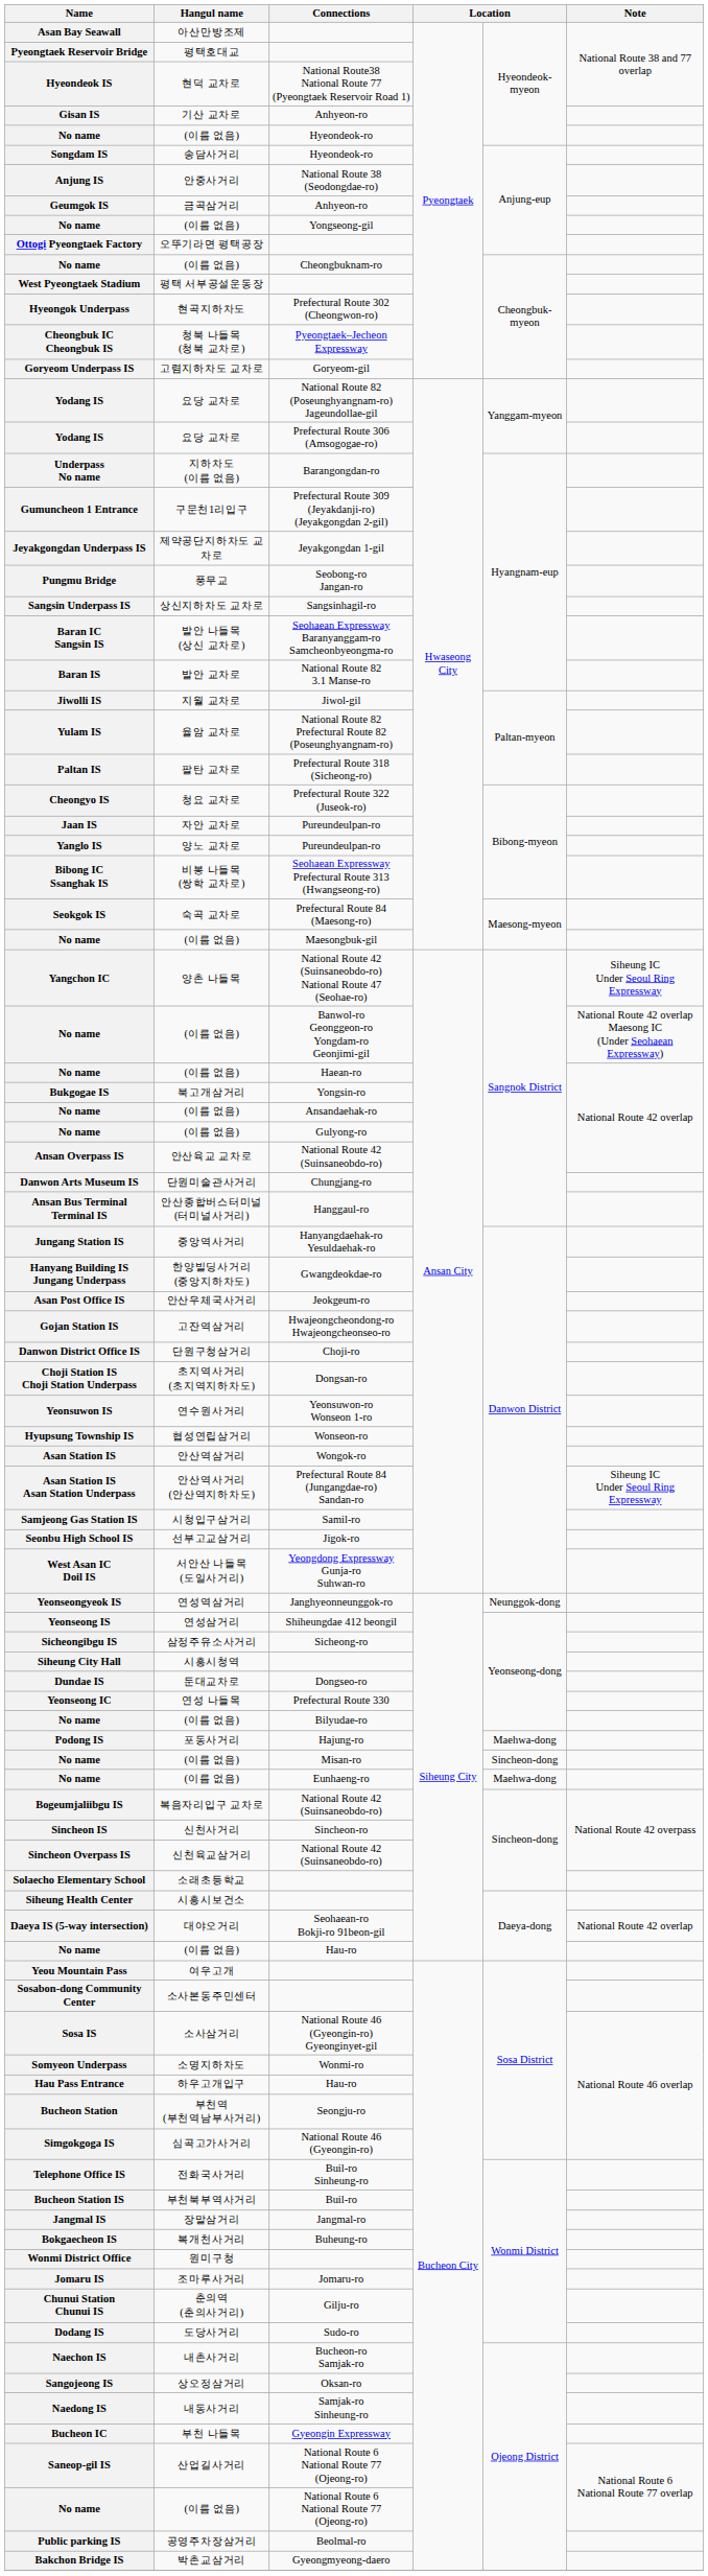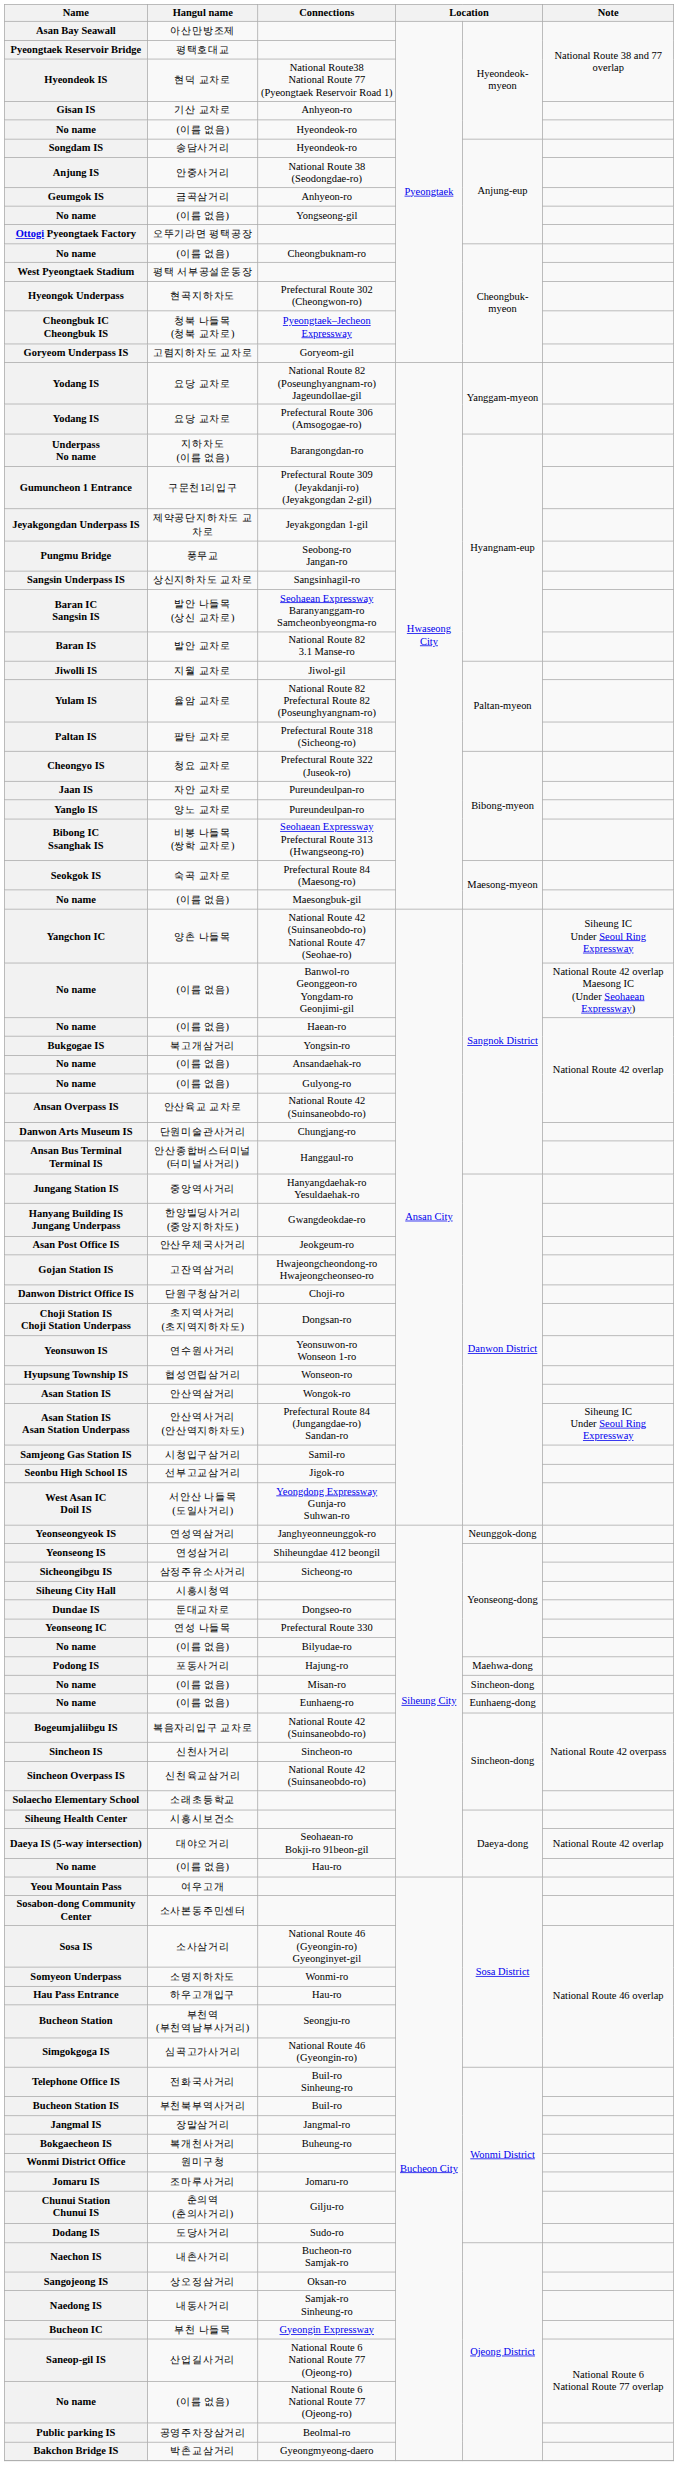 <table class="wikitable" style="font-size: 85%; text-align: center;">
 <tr>
 <th>Name</th>
 <th>Hangul name</th>
 <th>Connections</th>
 <th colspan="2">Location</th>
 <th>Note</th>
 </tr>
 <tr>
 <th>Asan Bay Seawall</th>
 <td>아산만방조제</td>
 <td></td>
 <td rowspan=15><a href='#'>Pyeongtaek</a></td>
 <td rowspan=5>Hyeondeok-myeon</td>
 <td rowspan=3>National Route 38 and 77 overlap</td>
 </tr>
 <tr>
 <th>Pyeongtaek Reservoir Bridge</th>
 <td>평택호대교</td>
 <td></td>
 </tr>
 <tr>
 <th>Hyeondeok IS</th>
 <td>현덕 교차로</td>
 <td>National Route38<br>National Route 77<br>(Pyeongtaek Reservoir Road 1)</td>
 </tr>
 <tr>
 <th>Gisan IS</th>
 <td>기산 교차로</td>
 <td>Anhyeon-ro</td>
 <td></td>
 </tr>
 <tr>
 <th>No name</th>
 <td>(이름 없음)</td>
 <td>Hyeondeok-ro</td>
 <td></td>
 </tr>
 <tr>
 <th>Songdam IS</th>
 <td>송담사거리</td>
 <td>Hyeondeok-ro</td>
 <td rowspan=5>Anjung-eup</td>
 <td></td>
 </tr>
 <tr>
 <th>Anjung IS</th>
 <td>안중사거리</td>
 <td>National Route 38<br>(Seodongdae-ro)</td>
 <td></td>
 </tr>
 <tr>
 <th>Geumgok IS</th>
 <td>금곡삼거리</td>
 <td>Anhyeon-ro</td>
 <td></td>
 </tr>
 <tr>
 <th>No name</th>
 <td>(이름 없음)</td>
 <td>Yongseong-gil</td>
 <td></td>
 </tr>
 <tr>
 <th><a href='#'>Ottogi</a> Pyeongtaek Factory</th>
 <td>오뚜기라면 평택공장</td>
 <td></td>
 <td></td>
 </tr>
 <tr>
 <th>No name</th>
 <td>(이름 없음)</td>
 <td>Cheongbuknam-ro</td>
 <td rowspan=5>Cheongbuk-myeon</td>
 <td></td>
 </tr>
 <tr>
 <th>West Pyeongtaek Stadium</th>
 <td>평택 서부공설운동장</td>
 <td></td>
 <td></td>
 </tr>
 <tr>
 <th>Hyeongok Underpass</th>
 <td>현곡지하차도</td>
 <td>Prefectural Route 302<br>(Cheongwon-ro)</td>
 <td></td>
 </tr>
 <tr>
 <th>Cheongbuk IC <br>Cheongbuk IS</th>
 <td>청북 나들목<br>(청북 교차로)</td>
 <td><a href='#'>Pyeongtaek–Jecheon Expressway</a></td>
 <td></td>
 </tr>
 <tr>
 <th>Goryeom Underpass IS</th>
 <td>고렴지하차도 교차로</td>
 <td>Goryeom-gil</td>
 <td></td>
 </tr>
 <tr>
 <th>Yodang IS</th>
 <td>요당 교차로</td>
 <td>National Route 82<br>(Poseunghyangnam-ro)<br>Jageundollae-gil</td>
 <td rowspan=18><a href='#'>Hwaseong City</a></td>
 <td rowspan=2>Yanggam-myeon</td>
 <td></td>
 </tr>
 <tr>
 <th>Yodang IS</th>
 <td>요당 교차로</td>
 <td>Prefectural Route 306<br>(Amsogogae-ro)</td>
 <td></td>
 </tr>
 <tr>
 <th>Underpass<br>No name</th>
 <td>지하차도<br>(이름 없음)</td>
 <td>Barangongdan-ro</td>
 <td rowspan=7>Hyangnam-eup</td>
 <td></td>
 </tr>
 <tr>
 <th>Gumuncheon 1 Entrance</th>
 <td>구문천1리입구</td>
 <td>Prefectural Route 309<br>(Jeyakdanji-ro)<br>(Jeyakgongdan 2-gil)</td>
 <td></td>
 </tr>
 <tr>
 <th>Jeyakgongdan Underpass IS</th>
 <td>제약공단지하차도 교차로</td>
 <td>Jeyakgongdan 1-gil</td>
 <td></td>
 </tr>
 <tr>
 <th>Pungmu Bridge</th>
 <td>풍무교</td>
 <td>Seobong-ro<br>Jangan-ro</td>
 <td></td>
 </tr>
 <tr>
 <th>Sangsin Underpass IS</th>
 <td>상신지하차도 교차로</td>
 <td>Sangsinhagil-ro</td>
 </tr>
 <tr>
 <th>Baran IC<br>Sangsin IS</th>
 <td>발안 나들목<br>(상신 교차로)</td>
 <td><a href='#'>Seohaean Expressway</a><br>Baranyanggam-ro<br>Samcheonbyeongma-ro</td>
 <td></td>
 </tr>
 <tr>
 <th>Baran IS</th>
 <td>발안 교차로</td>
 <td>National Route 82<br>3.1 Manse-ro</td>
 <td></td>
 </tr>
 <tr>
 <th>Jiwolli IS</th>
 <td>지월 교차로</td>
 <td>Jiwol-gil</td>
 <td rowspan=3>Paltan-myeon</td>
 <td></td>
 </tr>
 <tr>
 <th>Yulam IS</th>
 <td>율암 교차로</td>
 <td>National Route 82<br>Prefectural Route 82<br>(Poseunghyangnam-ro)</td>
 <td></td>
 </tr>
 <tr>
 <th>Paltan IS</th>
 <td>팔탄 교차로</td>
 <td>Prefectural Route 318<br>(Sicheong-ro)</td>
 <td></td>
 </tr>
 <tr>
 <th>Cheongyo IS</th>
 <td>청요 교차로</td>
 <td>Prefectural Route 322<br>(Juseok-ro)</td>
 <td rowspan=4>Bibong-myeon</td>
 <td></td>
 </tr>
 <tr>
 <th>Jaan IS</th>
 <td>자안 교차로</td>
 <td>Pureundeulpan-ro</td>
 <td></td>
 </tr>
 <tr>
 <th>Yanglo IS</th>
 <td>양노 교차로</td>
 <td>Pureundeulpan-ro</td>
 <td></td>
 </tr>
 <tr>
 <th>Bibong IC<br>Ssanghak IS</th>
 <td>비봉 나들목<br>(쌍학 교차로)</td>
 <td><a href='#'>Seohaean Expressway</a><br>Prefectural Route 313<br>(Hwangseong-ro)</td>
 <td></td>
 </tr>
 <tr>
 <th>Seokgok IS</th>
 <td>숙곡 교차로</td>
 <td>Prefectural Route 84<br>(Maesong-ro)</td>
 <td rowspan=2>Maesong-myeon</td>
 <td></td>
 </tr>
 <tr>
 <th>No name</th>
 <td>(이름 없음)</td>
 <td>Maesongbuk-gil</td>
 <td></td>
 </tr>
 <tr>
 <th>Yangchon IC</th>
 <td>양촌 나들목</td>
 <td>National Route 42<br>(Suinsaneobdo-ro)<br>National Route 47<br>(Seohae-ro)</td>
 <td rowspan=22><a href='#'>Ansan City</a></td>
 <td rowspan=9><a href='#'>Sangnok District</a></td>
 <td>Siheung IC<br>Under <a href='#'>Seoul Ring Expressway</a></td>
 </tr>
 <tr>
 <th>No name</th>
 <td>(이름 없음)</td>
 <td>Banwol-ro<br>Geonggeon-ro<br>Yongdam-ro<br>Geonjimi-gil</td>
 <td>National Route 42 overlap<br>Maesong IC<br>(Under <a href='#'>Seohaean Expressway</a>)</td>
 </tr>
 <tr>
 <th>No name</th>
 <td>(이름 없음)</td>
 <td>Haean-ro</td>
 <td rowspan=5>National Route 42 overlap</td>
 </tr>
 <tr>
 <th>Bukgogae IS</th>
 <td>북고개삼거리</td>
 <td>Yongsin-ro</td>
 </tr>
 <tr>
 <th>No name</th>
 <td>(이름 없음)</td>
 <td>Ansandaehak-ro</td>
 </tr>
 <tr>
 <th>No name</th>
 <td>(이름 없음)</td>
 <td>Gulyong-ro</td>
 </tr>
 <tr>
 <th>Ansan Overpass IS</th>
 <td>안산육교 교차로</td>
 <td>National Route 42<br>(Suinsaneobdo-ro)</td>
 </tr>
 <tr>
 <th>Danwon Arts Museum IS</th>
 <td>단원미술관사거리</td>
 <td>Chungjang-ro</td>
 <td></td>
 </tr>
 <tr>
 <th>Ansan Bus Terminal<br>Terminal IS</th>
 <td>안산종합버스터미널<br>(터미널사거리)</td>
 <td>Hanggaul-ro</td>
 <td></td>
 </tr>
 <tr>
 <th>Jungang Station IS</th>
 <td>중앙역사거리</td>
 <td>Hanyangdaehak-ro<br>Yesuldaehak-ro</td>
 <td rowspan=13><a href='#'>Danwon District</a></td>
 <td></td>
 </tr>
 <tr>
 <th>Hanyang Building IS<br>Jungang Underpass</th>
 <td>한양빌딩사거리<br>(중앙지하차도)</td>
 <td>Gwangdeokdae-ro</td>
 <td></td>
 </tr>
 <tr>
 <th>Asan Post Office IS</th>
 <td>안산우체국사거리</td>
 <td>Jeokgeum-ro</td>
 <td></td>
 </tr>
 <tr>
 <th>Gojan Station IS</th>
 <td>고잔역삼거리</td>
 <td>Hwajeongcheondong-ro<br>Hwajeongcheonseo-ro</td>
 <td></td>
 </tr>
 <tr>
 <th>Danwon District Office IS</th>
 <td>단원구청삼거리</td>
 <td>Choji-ro</td>
 <td></td>
 </tr>
 <tr>
 <th>Choji Station IS<br>Choji Station Underpass</th>
 <td>초지역사거리<br>(초지역지하차도)</td>
 <td>Dongsan-ro</td>
 <td></td>
 </tr>
 <tr>
 <th>Yeonsuwon IS</th>
 <td>연수원사거리</td>
 <td>Yeonsuwon-ro<br>Wonseon 1-ro</td>
 <td></td>
 </tr>
 <tr>
 <th>Hyupsung Township IS</th>
 <td>협성연립삼거리</td>
 <td>Wonseon-ro</td>
 <td></td>
 </tr>
 <tr>
 <th>Asan Station IS</th>
 <td>안산역삼거리</td>
 <td>Wongok-ro</td>
 <td></td>
 </tr>
 <tr>
 <th>Asan Station IS<br>Asan Station Underpass</th>
 <td>안산역사거리<br>(안산역지하차도)</td>
 <td>Prefectural Route 84<br>(Jungangdae-ro)<br>Sandan-ro</td>
 <td>Siheung IC<br>Under <a href='#'>Seoul Ring Expressway</a></td>
 </tr>
 <tr>
 <th>Samjeong Gas Station IS</th>
 <td>시청입구삼거리</td>
 <td>Samil-ro</td>
 <td></td>
 </tr>
 <tr>
 <th>Seonbu High School IS</th>
 <td 선부고등학교>선부고교삼거리</td>
 <td>Jigok-ro</td>
 <td></td>
 </tr>
 <tr>
 <th>West Asan IC<br>Doil IS</th>
 <td>서안산 나들목<br>(도일사거리)</td>
 <td><a href='#'>Yeongdong Expressway</a><br>Gunja-ro<br>Suhwan-ro</td>
 <td></td>
 </tr>
 <tr>
 <th>Yeonseongyeok IS</th>
 <td>연성역삼거리</td>
 <td>Janghyeonneunggok-ro</td>
 <td rowspan=17><a href='#'>Siheung City</a></td>
 <td>Neunggok-dong</td>
 <td></td>
 </tr>
 <tr>
 <th>Yeonseong IS</th>
 <td>연성삼거리</td>
 <td>Shiheungdae 412 beongil</td>
 <td rowspan=6>Yeonseong-dong</td>
 <td></td>
 </tr>
 <tr>
 <th>Sicheongibgu IS</th>
 <td>삼정주유소사거리</td>
 <td>Sicheong-ro</td>
 <td></td>
 </tr>
 <tr>
 <th>Siheung City Hall</th>
 <td>시흥시청역</td>
 <td></td>
 <td></td>
 </tr>
 <tr>
 <th>Dundae IS</th>
 <td>둔대교차로</td>
 <td>Dongseo-ro</td>
 <td></td>
 </tr>
 <tr>
 <th>Yeonseong IC</th>
 <td>연성 나들목</td>
 <td>Prefectural Route 330</td>
 <td></td>
 </tr>
 <tr>
 <th>No name</th>
 <td>(이름 없음)</td>
 <td>Bilyudae-ro</td>
 <td></td>
 </tr>
 <tr>
 <th>Podong IS</th>
 <td>포동사거리</td>
 <td>Hajung-ro</td>
 <td>Maehwa-dong</td>
 <td></td>
 </tr>
 <tr>
 <th>No name</th>
 <td>(이름 없음)</td>
 <td>Misan-ro</td>
 <td>Sincheon-dong</td>
 <td></td>
 </tr>
 <tr>
 <th>No name</th>
 <td>(이름 없음)</td>
 <td>Eunhaeng-ro</td>
-<td>Maehwa-dong</td>
+<td>Eunhaeng-dong</td>
 <td></td>
 </tr>
 <tr>
 <th>Bogeumjaliibgu IS</th>
 <td>복음자리입구 교차로</td>
 <td>National Route 42<br>(Suinsaneobdo-ro)</td>
 <td rowspan=4>Sincheon-dong</td>
 <td rowspan=3>National Route 42 overpass</td>
 </tr>
 <tr>
 <th>Sincheon IS</th>
 <td>신천사거리</td>
 <td>Sincheon-ro</td>
 </tr>
 <tr>
 <th>Sincheon Overpass IS</th>
 <td>신천육교삼거리</td>
 <td>National Route 42<br>(Suinsaneobdo-ro)</td>
 </tr>
 <tr>
 <th>Solaecho Elementary School</th>
 <td>소래초등학교</td>
 <td></td>
 <td></td>
 </tr>
 <tr>
 <th>Siheung Health Center</th>
 <td>시흥시보건소</td>
 <td></td>
 <td rowspan=3>Daeya-dong</td>
 <td></td>
 </tr>
 <tr>
 <th>Daeya IS (5-way intersection)</th>
 <td>대야오거리</td>
 <td>Seohaean-ro<br>Bokji-ro 91beon-gil</td>
 <td>National Route 42 overlap</td>
 </tr>
 <tr>
 <th>No name</th>
 <td>(이름 없음)</td>
 <td>Hau-ro</td>
 <td></td>
 </tr>
 <tr>
 <th>Yeou Mountain Pass</th>
 <td>여우고개</td>
 <td></td>
 <td rowspan=23><a href='#'>Bucheon City</a></td>
 <td rowspan=7><a href='#'>Sosa District</a></td>
 <td></td>
 </tr>
 <tr>
 <th>Sosabon-dong Community Center</th>
 <td>소사본동주민센터</td>
 <td></td>
 <td></td>
 </tr>
 <tr>
 <th>Sosa IS</th>
 <td>소사삼거리</td>
 <td>National Route 46<br>(Gyeongin-ro)<br>Gyeonginyet-gil</td>
 <td rowspan=5>National Route 46 overlap</td>
 </tr>
 <tr>
 <th>Somyeon Underpass</th>
 <td>소명지하차도</td>
 <td>Wonmi-ro</td>
 </tr>
 <tr>
 <th>Hau Pass Entrance</th>
 <td>하우고개입구</td>
 <td>Hau-ro</td>
 </tr>
 <tr>
 <th>Bucheon Station</th>
 <td>부천역<br>(부천역남부사거리)</td>
 <td>Seongju-ro</td>
 </tr>
 <tr>
 <th>Simgokgoga IS</th>
 <td>심곡고가사거리</td>
 <td>National Route 46<br>(Gyeongin-ro)</td>
 </tr>
 <tr>
 <th>Telephone Office IS</th>
 <td>전화국사거리</td>
 <td>Buil-ro<br>Sinheung-ro</td>
 <td rowspan=8><a href='#'>Wonmi District</a></td>
 <td></td>
 </tr>
 <tr>
 <th>Bucheon Station IS</th>
 <td>부천북부역사거리</td>
 <td>Buil-ro</td>
 <td></td>
 </tr>
 <tr>
 <th>Jangmal IS</th>
 <td>장말삼거리</td>
 <td>Jangmal-ro</td>
 <td></td>
 </tr>
 <tr>
 <th>Bokgaecheon IS</th>
 <td>복개천사거리</td>
 <td>Buheung-ro</td>
 <td></td>
 </tr>
 <tr>
 <th>Wonmi District Office</th>
 <td 원미구>원미구청</td>
 <td></td>
 <td></td>
 </tr>
 <tr>
 <th>Jomaru IS</th>
 <td>조마루사거리</td>
 <td>Jomaru-ro</td>
 <td></td>
 </tr>
 <tr>
 <th>Chunui Station<br>Chunui IS</th>
 <td>춘의역<br>(춘의사거리)</td>
 <td>Gilju-ro</td>
 <td></td>
 </tr>
 <tr>
 <th>Dodang IS</th>
 <td>도당사거리</td>
 <td>Sudo-ro</td>
 <td></td>
 </tr>
 <tr>
 <th>Naechon IS</th>
 <td>내촌사거리</td>
 <td>Bucheon-ro<br>Samjak-ro</td>
 <td rowspan=8><a href='#'>Ojeong District</a></td>
 <td></td>
 </tr>
 <tr>
 <th>Sangojeong IS</th>
 <td>상오정삼거리</td>
 <td>Oksan-ro</td>
 <td></td>
 </tr>
 <tr>
 <th>Naedong IS</th>
 <td>내동사거리</td>
 <td>Samjak-ro<br>Sinheung-ro</td>
 <td></td>
 </tr>
 <tr>
 <th>Bucheon IC</th>
 <td>부천 나들목</td>
 <td><a href='#'>Gyeongin Expressway</a></td>
 <td></td>
 </tr>
 <tr>
 <th>Saneop-gil IS</th>
 <td>산업길사거리</td>
 <td>National Route 6<br>National Route 77<br>(Ojeong-ro)</td>
 <td rowspan=2>National Route 6<br>National Route 77 overlap</td>
 </tr>
 <tr>
 <th>No name</th>
 <td>(이름 없음)</td>
 <td>National Route 6<br>National Route 77<br>(Ojeong-ro)</td>
 </tr>
 <tr>
 <th>Public parking IS</th>
 <td>공영주차장삼거리</td>
 <td>Beolmal-ro</td>
 <td></td>
 </tr>
 <tr>
 <th>Bakchon Bridge IS</th>
 <td>박촌교삼거리</td>
 <td>Gyeongmyeong-daero</td>
 <td></td>
 </tr>
 <tr>
 </tr>
 </table>
